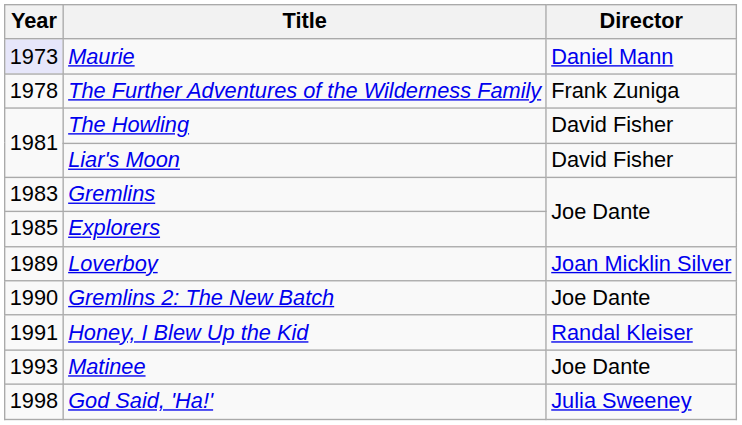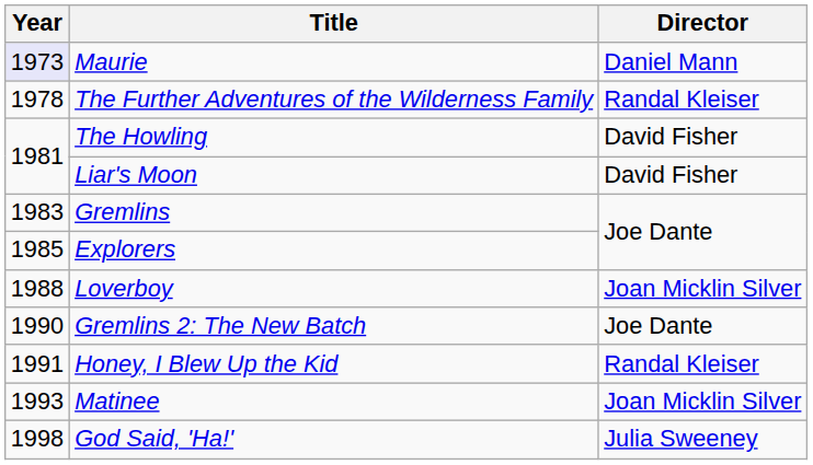 <table class="wikitable">
 <tr>
 <th>Year</th>
 <th>Title</th>
 <th>Director</th>
 </tr>
 <tr>
 <td style="background: lavender;">1973</td>
 <td><em><a href='#'>Maurie</a></em></td>
 <td><a href='#'>Daniel Mann</a></td>
 </tr>
 <tr>
 <td>1978</td>
 <td><em><a href='#'>The Further Adventures of the Wilderness Family</a></em></td>
-<td>Frank Zuniga</td>
+<td><a href='#'>Randal Kleiser</a></td>
 </tr>
 <tr>
 <td rowspan=2>1981</td>
 <td><em><a href='#'>The Howling</a></em></td>
 <td>David Fisher</td>
 </tr>
 <tr>
 <td><em><a href='#'>Liar's Moon</a></em></td>
 <td>David Fisher</td>
 </tr>
 <tr>
 <td>1983</td>
 <td><em><a href='#'>Gremlins</a></em></td>
 <td rowspan=2>Joe Dante</td>
 </tr>
 <tr>
 <td>1985</td>
 <td><em><a href='#'>Explorers</a></em></td>
 </tr>
 <tr>
-<td>1989</td>
+<td>1988</td>
 <td><em><a href='#'>Loverboy</a></em></td>
 <td><a href='#'>Joan Micklin Silver</a></td>
 </tr>
 <tr>
 <td>1990</td>
 <td><em><a href='#'>Gremlins 2: The New Batch</a></em></td>
 <td>Joe Dante</td>
 </tr>
 <tr>
 <td>1991</td>
 <td><em><a href='#'>Honey, I Blew Up the Kid</a></em></td>
 <td><a href='#'>Randal Kleiser</a></td>
 </tr>
 <tr>
 <td>1993</td>
 <td><em><a href='#'>Matinee</a></em></td>
-<td>Joe Dante</td>
+<td><a href='#'>Joan Micklin Silver</a></td>
 </tr>
 <tr>
 <td>1998</td>
 <td><em><a href='#'>God Said, 'Ha!'</a></em></td>
 <td><a href='#'>Julia Sweeney</a></td>
 </tr>
 </table>
